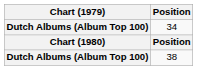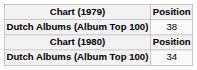 <table class="wikitable plainrowheaders" style="text-align:center">
 <tr>
 <th scope="col">Chart (1979)</th>
 <th scope="col">Position</th>
 </tr>
 <tr>
 <th scope="row">Dutch Albums (Album Top 100)</th>
-<td>34</td>
+<td>38</td>
 </tr>
 <tr>
 <th scope="col">Chart (1980)</th>
 <th scope="col">Position</th>
 </tr>
 <tr>
 <th scope="row">Dutch Albums (Album Top 100)</th>
-<td>38</td>
+<td>34</td>
 </tr>
 </table>
